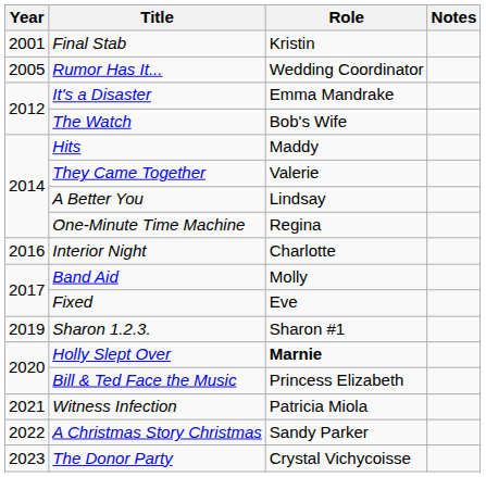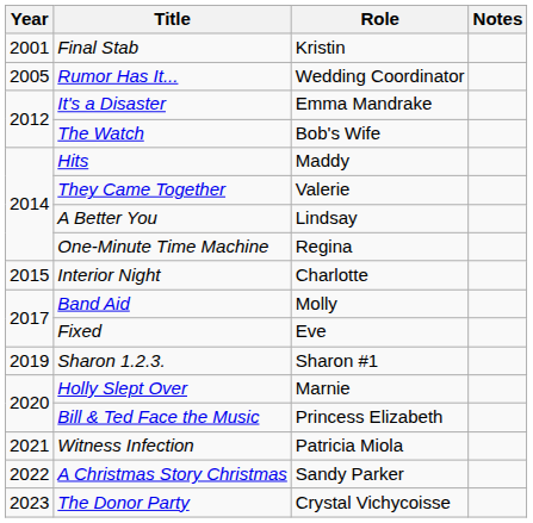 <table class="wikitable sortable">
 <tr>
 <th>Year</th>
 <th>Title</th>
 <th>Role</th>
 <th class="unsortable">Notes</th>
 </tr>
 <tr>
 <td>2001</td>
 <td><em>Final Stab</em></td>
 <td>Kristin</td>
 <td></td>
 </tr>
 <tr>
 <td>2005</td>
 <td><em><a href='#'>Rumor Has It...</a></em></td>
 <td>Wedding Coordinator</td>
 <td></td>
 </tr>
 <tr>
 <td rowspan="2">2012</td>
 <td><em><a href='#'>It's a Disaster</a></em></td>
 <td>Emma Mandrake</td>
 <td></td>
 </tr>
 <tr>
 <td><em><a href='#'>The Watch</a></em></td>
 <td>Bob's Wife</td>
 <td></td>
 </tr>
 <tr>
 <td rowspan="4">2014</td>
 <td><em><a href='#'>Hits</a></em></td>
 <td>Maddy</td>
 <td></td>
 </tr>
 <tr>
 <td><em><a href='#'>They Came Together</a></em></td>
 <td>Valerie</td>
 <td></td>
 </tr>
 <tr>
 <td><em>A Better You</em></td>
 <td>Lindsay</td>
 <td></td>
 </tr>
 <tr>
 <td><em>One-Minute Time Machine</em></td>
 <td>Regina</td>
 <td></td>
 </tr>
 <tr>
-<td>2016</td>
+<td>2015</td>
 <td><em>Interior Night</em></td>
 <td>Charlotte</td>
 <td></td>
 </tr>
 <tr>
 <td rowspan="2">2017</td>
 <td><em><a href='#'>Band Aid</a></em></td>
 <td>Molly</td>
 <td></td>
 </tr>
 <tr>
 <td><em>Fixed</em></td>
 <td>Eve</td>
 <td></td>
 </tr>
 <tr>
 <td>2019</td>
 <td><em>Sharon 1.2.3.</em></td>
 <td>Sharon #1</td>
 <td></td>
 </tr>
 <tr>
 <td rowspan="2">2020</td>
 <td><em><a href='#'>Holly Slept Over</a></em></td>
-<td><strong>Marnie</strong></td>
+<td>Marnie</td>
 <td></td>
 </tr>
 <tr>
 <td><em><a href='#'>Bill & Ted Face the Music</a></em></td>
 <td>Princess Elizabeth</td>
 <td></td>
 </tr>
 <tr>
 <td>2021</td>
 <td><em>Witness Infection</em></td>
 <td>Patricia Miola</td>
 <td></td>
 </tr>
 <tr>
 <td>2022</td>
 <td><em><a href='#'>A Christmas Story Christmas</a></em></td>
 <td>Sandy Parker</td>
 <td></td>
 </tr>
 <tr>
 <td>2023</td>
 <td><em><a href='#'>The Donor Party</a></em></td>
 <td>Crystal Vichycoisse</td>
 <td></td>
 </tr>
 </table>
